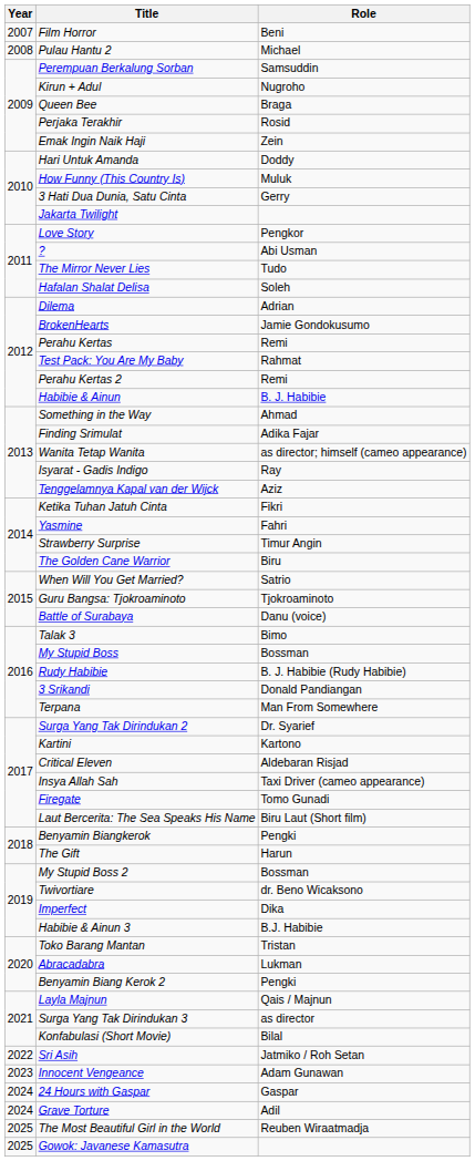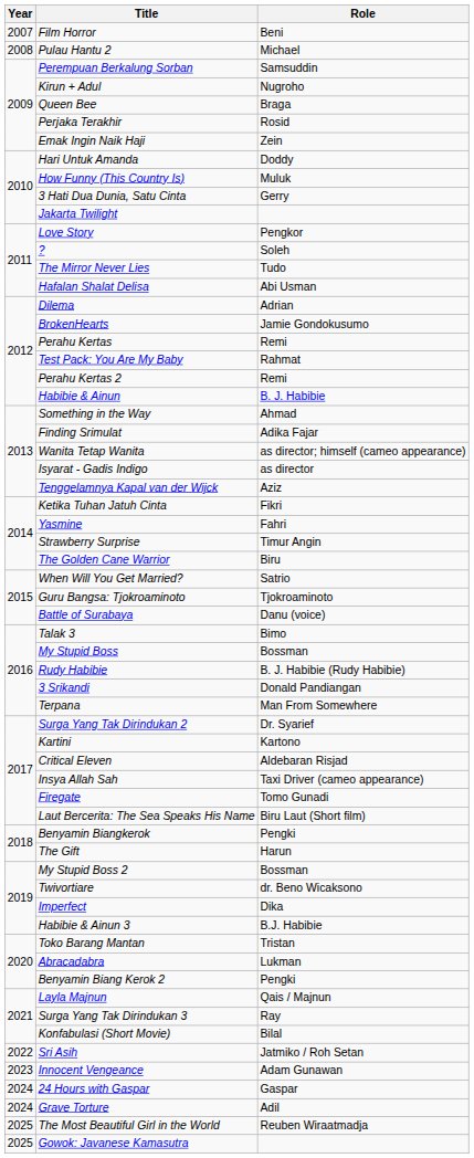 <table class="wikitable">
 <tr style="text-align:center;">
 <th>Year</th>
 <th>Title</th>
 <th>Role</th>
 </tr>
 <tr>
 <td>2007</td>
 <td><em>Film Horror</em></td>
 <td>Beni</td>
 </tr>
 <tr>
 <td>2008</td>
 <td><em>Pulau Hantu 2</em></td>
 <td>Michael</td>
 </tr>
 <tr>
 <td rowspan="5">2009</td>
 <td><em><a href='#'>Perempuan Berkalung Sorban</a></em></td>
 <td>Samsuddin</td>
 </tr>
 <tr>
 <td><em>Kirun + Adul</em></td>
 <td>Nugroho</td>
 </tr>
 <tr>
 <td><em>Queen Bee</em></td>
 <td>Braga</td>
 </tr>
 <tr>
 <td><em>Perjaka Terakhir</em></td>
 <td>Rosid</td>
 </tr>
 <tr>
 <td><em>Emak Ingin Naik Haji</em></td>
 <td>Zein</td>
 </tr>
 <tr>
 <td rowspan="4">2010</td>
 <td><em>Hari Untuk Amanda</em></td>
 <td>Doddy</td>
 </tr>
 <tr>
 <td><em><a href='#'>How Funny (This Country Is)</a></em></td>
 <td>Muluk</td>
 </tr>
 <tr>
 <td><em>3 Hati Dua Dunia, Satu Cinta</em></td>
 <td>Gerry</td>
 </tr>
 <tr>
 <td><em><a href='#'>Jakarta Twilight</a></em></td>
 <td></td>
 </tr>
 <tr>
 <td rowspan="4">2011</td>
 <td><em><a href='#'>Love Story</a></em></td>
 <td>Pengkor</td>
 </tr>
 <tr>
 <td><em><a href='#'>?</a></em></td>
-<td>Abi Usman</td>
+<td>Soleh</td>
 </tr>
 <tr>
 <td><em><a href='#'>The Mirror Never Lies</a></em></td>
 <td>Tudo</td>
 </tr>
 <tr>
 <td><em><a href='#'>Hafalan Shalat Delisa</a></em></td>
-<td>Soleh</td>
+<td>Abi Usman</td>
 </tr>
 <tr>
 <td rowspan="6">2012</td>
 <td><em><a href='#'>Dilema</a></em></td>
 <td>Adrian</td>
 </tr>
 <tr>
 <td><em><a href='#'>BrokenHearts</a></em></td>
 <td>Jamie Gondokusumo</td>
 </tr>
 <tr>
 <td><em>Perahu Kertas</em></td>
 <td>Remi</td>
 </tr>
 <tr>
 <td><em><a href='#'>Test Pack: You Are My Baby</a></em></td>
 <td>Rahmat</td>
 </tr>
 <tr>
 <td><em>Perahu Kertas 2</em></td>
 <td>Remi</td>
 </tr>
 <tr>
 <td><em><a href='#'>Habibie & Ainun</a></em></td>
 <td><a href='#'>B. J. Habibie</a></td>
 </tr>
 <tr>
 <td rowspan="5">2013</td>
 <td><em>Something in the Way</em></td>
 <td>Ahmad</td>
 </tr>
 <tr>
 <td><em>Finding Srimulat</em></td>
 <td>Adika Fajar</td>
 </tr>
 <tr>
 <td><em>Wanita Tetap Wanita</em></td>
 <td>as director; himself (cameo appearance)</td>
 </tr>
 <tr>
 <td><em>Isyarat - Gadis Indigo</em></td>
-<td>Ray</td>
+<td>as director</td>
 </tr>
 <tr>
 <td><em><a href='#'>Tenggelamnya Kapal van der Wijck</a></em></td>
 <td>Aziz</td>
 </tr>
 <tr>
 <td rowspan="4">2014</td>
 <td><em>Ketika Tuhan Jatuh Cinta</em></td>
 <td>Fikri</td>
 </tr>
 <tr>
 <td><em><a href='#'>Yasmine</a></em></td>
 <td>Fahri</td>
 </tr>
 <tr>
 <td><em>Strawberry Surprise</em></td>
 <td>Timur Angin</td>
 </tr>
 <tr>
 <td><em><a href='#'>The Golden Cane Warrior</a></em></td>
 <td>Biru</td>
 </tr>
 <tr>
 <td rowspan="3">2015</td>
 <td><em>When Will You Get Married?</em></td>
 <td>Satrio</td>
 </tr>
 <tr>
 <td><em>Guru Bangsa: Tjokroaminoto</em></td>
 <td>Tjokroaminoto</td>
 </tr>
 <tr>
 <td><em><a href='#'>Battle of Surabaya</a></em></td>
 <td>Danu (voice)</td>
 </tr>
 <tr>
 <td rowspan="5">2016</td>
 <td><em>Talak 3</em></td>
 <td>Bimo</td>
 </tr>
 <tr>
 <td><em><a href='#'>My Stupid Boss</a></em></td>
 <td>Bossman</td>
 </tr>
 <tr>
 <td><em><a href='#'>Rudy Habibie</a></em></td>
 <td>B. J. Habibie (Rudy Habibie)</td>
 </tr>
 <tr>
 <td><em><a href='#'>3 Srikandi</a></em></td>
 <td>Donald Pandiangan</td>
 </tr>
 <tr>
 <td><em>Terpana</em></td>
 <td>Man From Somewhere</td>
 </tr>
 <tr>
 <td rowspan="6">2017</td>
 <td><em><a href='#'>Surga Yang Tak Dirindukan 2</a></em></td>
 <td>Dr. Syarief</td>
 </tr>
 <tr>
 <td><em>Kartini</em></td>
 <td>Kartono</td>
 </tr>
 <tr>
 <td><em>Critical Eleven</em></td>
 <td>Aldebaran Risjad</td>
 </tr>
 <tr>
 <td><em>Insya Allah Sah</em></td>
 <td>Taxi Driver (cameo appearance)</td>
 </tr>
 <tr>
 <td><em><a href='#'>Firegate</a></em></td>
 <td>Tomo Gunadi</td>
 </tr>
 <tr>
 <td><em>Laut Bercerita: The Sea Speaks His Name</em></td>
 <td>Biru Laut (Short film)</td>
 </tr>
 <tr>
 <td rowspan="2">2018</td>
 <td><em>Benyamin Biangkerok</em></td>
 <td>Pengki</td>
 </tr>
 <tr>
 <td><em>The Gift</em></td>
 <td>Harun</td>
 </tr>
 <tr>
 <td rowspan="4">2019</td>
 <td><em>My Stupid Boss 2</em></td>
 <td>Bossman</td>
 </tr>
 <tr>
 <td><em>Twivortiare</em></td>
 <td>dr. Beno Wicaksono</td>
 </tr>
 <tr>
 <td><em><a href='#'>Imperfect</a></em></td>
 <td>Dika</td>
 </tr>
 <tr>
 <td><em>Habibie & Ainun 3</em></td>
 <td>B.J. Habibie</td>
 </tr>
 <tr>
 <td rowspan="3">2020</td>
 <td><em>Toko Barang Mantan</em></td>
 <td>Tristan</td>
 </tr>
 <tr>
 <td><em><a href='#'>Abracadabra</a></em></td>
 <td>Lukman</td>
 </tr>
 <tr>
 <td><em>Benyamin Biang Kerok 2</em></td>
 <td>Pengki</td>
 </tr>
 <tr>
 <td rowspan="3">2021</td>
 <td><em><a href='#'>Layla Majnun</a></em></td>
 <td>Qais / Majnun</td>
 </tr>
 <tr>
 <td><em>Surga Yang Tak Dirindukan 3</em></td>
-<td>as director</td>
+<td>Ray</td>
 </tr>
 <tr>
 <td><em>Konfabulasi (Short Movie)</em></td>
 <td>Bilal</td>
 </tr>
 <tr>
 <td rowspan="1">2022</td>
 <td><em><a href='#'>Sri Asih</a></em></td>
 <td>Jatmiko / Roh Setan</td>
 </tr>
 <tr>
 <td>2023</td>
 <td><em><a href='#'>Innocent Vengeance</a></em></td>
 <td>Adam Gunawan</td>
 </tr>
 <tr>
 <td>2024</td>
 <td><em><a href='#'>24 Hours with Gaspar</a></em></td>
 <td>Gaspar</td>
 </tr>
 <tr>
 <td>2024</td>
 <td><em><a href='#'>Grave Torture</a></em></td>
 <td>Adil</td>
 </tr>
 <tr>
 <td>2025</td>
 <td><em>The Most Beautiful Girl in the World</em></td>
 <td>Reuben Wiraatmadja</td>
 </tr>
 <tr>
 <td>2025</td>
 <td><em><a href='#'>Gowok: Javanese Kamasutra</a></em></td>
 <td></td>
 </tr>
 </table>
